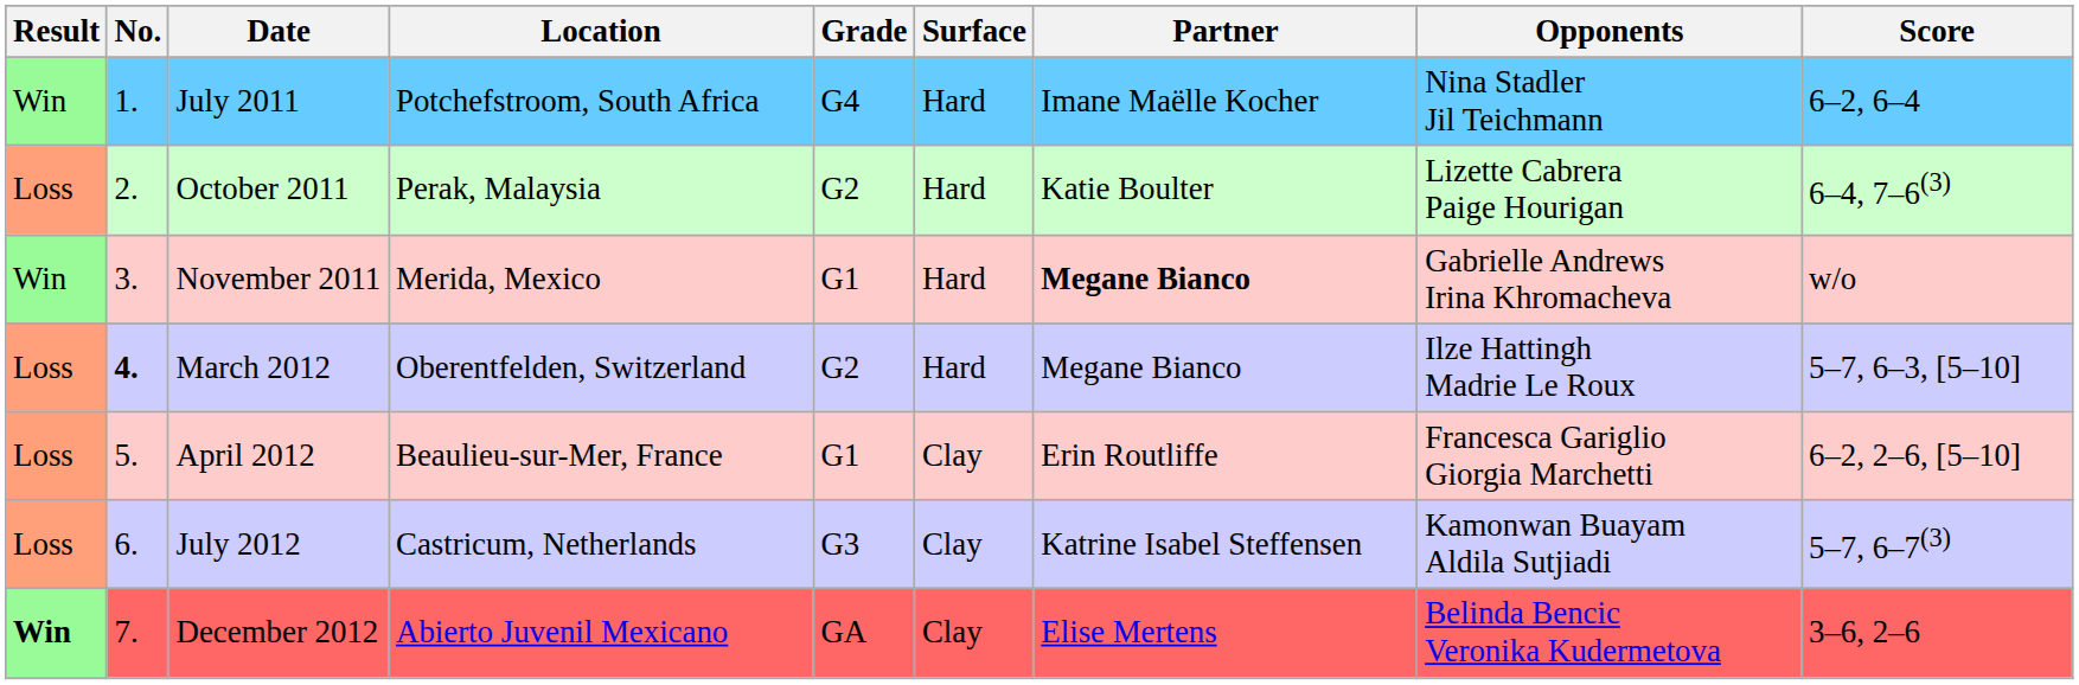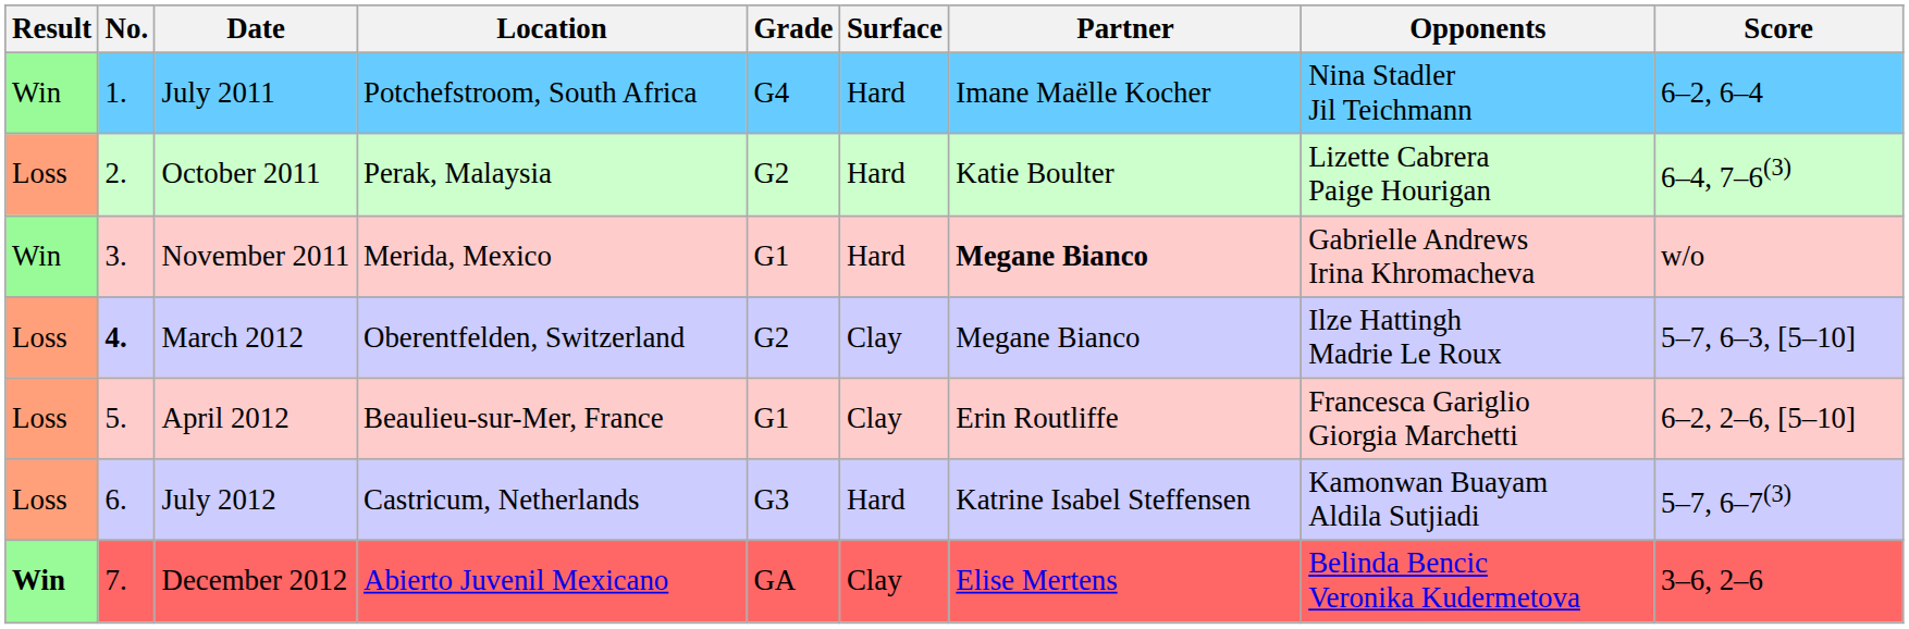 <table class="wikitable" style="font-size:97%">
 <tr>
 <th>Result</th>
 <th>No.</th>
 <th width="100">Date</th>
 <th width="200">Location</th>
 <th>Grade</th>
 <th>Surface</th>
 <th width="180">Partner</th>
 <th width="180">Opponents</th>
 <th width="125">Score</th>
 </tr>
 <tr bgcolor="#66CCFF">
 <td bgcolor="#98fb98">Win</td>
 <td>1.</td>
 <td>July 2011</td>
 <td>Potchefstroom, South Africa</td>
 <td>G4</td>
 <td>Hard</td>
 <td>Imane Maëlle Kocher</td>
 <td>Nina Stadler<br>Jil Teichmann</td>
 <td>6–2, 6–4</td>
 </tr>
 <tr bgcolor="#CCFFCC">
 <td bgcolor="#ffa07a">Loss</td>
 <td>2.</td>
 <td>October 2011</td>
 <td>Perak, Malaysia</td>
 <td>G2</td>
 <td>Hard</td>
 <td>Katie Boulter</td>
 <td>Lizette Cabrera<br>Paige Hourigan</td>
 <td>6–4, 7–6<sup>(3)</sup></td>
 </tr>
 <tr bgcolor="#ffcccc">
 <td bgcolor="#98fb98">Win</td>
 <td>3.</td>
 <td>November 2011</td>
 <td>Merida, Mexico</td>
 <td>G1</td>
 <td>Hard</td>
 <td><strong>Megane Bianco</strong></td>
 <td>Gabrielle Andrews<br>Irina Khromacheva</td>
 <td>w/o</td>
 </tr>
 <tr bgcolor="#ccccff">
 <td bgcolor="#ffa07a">Loss</td>
 <td><strong>4.</strong></td>
 <td>March 2012</td>
 <td>Oberentfelden, Switzerland</td>
 <td>G2</td>
-<td>Hard</td>
+<td>Clay</td>
 <td>Megane Bianco</td>
 <td>Ilze Hattingh<br>Madrie Le Roux</td>
 <td>5–7, 6–3, [5–10]</td>
 </tr>
 <tr bgcolor="#ffcccc">
 <td bgcolor="#ffa07a">Loss</td>
 <td>5.</td>
 <td>April 2012</td>
 <td>Beaulieu-sur-Mer, France</td>
 <td>G1</td>
 <td>Clay</td>
 <td>Erin Routliffe</td>
 <td>Francesca Gariglio<br>Giorgia Marchetti</td>
 <td>6–2, 2–6, [5–10]</td>
 </tr>
 <tr bgcolor="#ccccff">
 <td bgcolor="#ffa07a">Loss</td>
 <td>6.</td>
 <td>July 2012</td>
 <td>Castricum, Netherlands</td>
 <td>G3</td>
-<td>Clay</td>
+<td>Hard</td>
 <td>Katrine Isabel Steffensen</td>
 <td>Kamonwan Buayam<br>Aldila Sutjiadi</td>
 <td>5–7, 6–7<sup>(3)</sup></td>
 </tr>
 <tr bgcolor="#FF6666">
 <td bgcolor="#98fb98"><strong>Win</strong></td>
 <td>7.</td>
 <td>December 2012</td>
 <td><a href='#'>Abierto Juvenil Mexicano</a></td>
 <td>GA</td>
 <td>Clay</td>
 <td><a href='#'>Elise Mertens</a></td>
 <td><a href='#'>Belinda Bencic</a><br><a href='#'>Veronika Kudermetova</a></td>
 <td>3–6, 2–6</td>
 </tr>
 </table>
